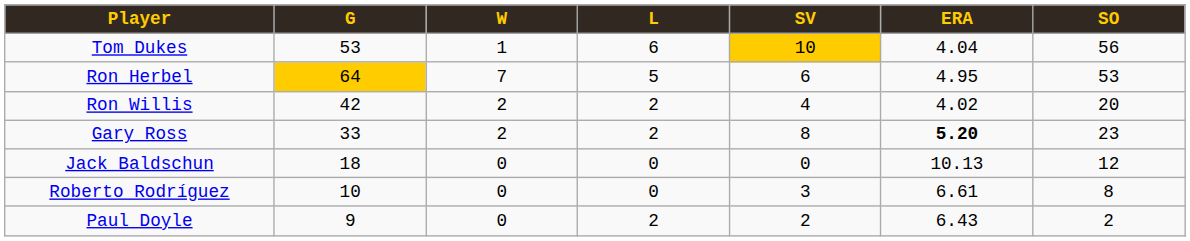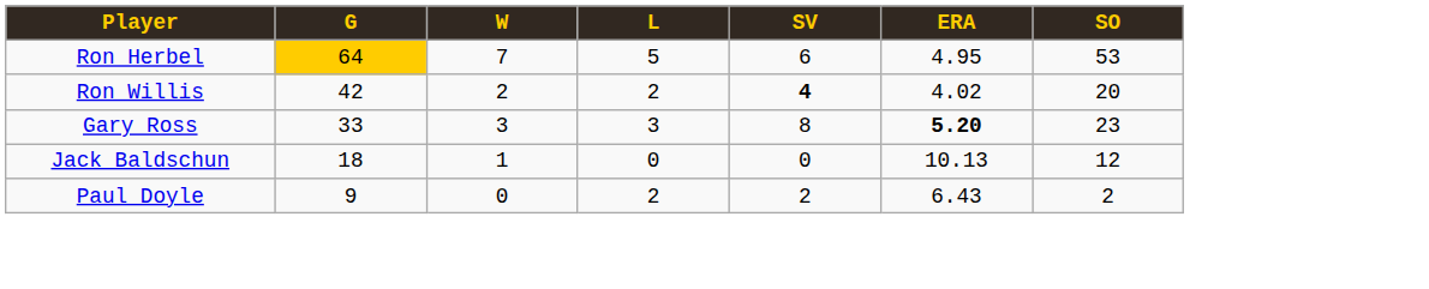 <table class="wikitable sortable">
 <tr>
 <th style="background:#312821; color:#FFCC00"  width="16%">Player</th>
 <th style="background:#312821;  color:#FFCC00"   width="9%">G</th>
 <th style="background:#312821;  color:#FFCC00"   width="9%">W</th>
 <th style="background:#312821;  color:#FFCC00"   width="9%">L</th>
 <th style="background:#312821;  color:#FFCC00"   width="9%">SV</th>
 <th style="background:#312821;  color:#FFCC00"   width="9%">ERA</th>
 <th style="background:#312821;  color:#FFCC00"  width="9%">SO</th>
-</tr>
-<tr align="center">
-<td><a href='#'>Tom Dukes</a></td>
-<td>53</td>
-<td>1</td>
-<td>6</td>
-<td bgcolor="#FFCC00">10</td>
-<td>4.04</td>
-<td>56</td>
 </tr>
 <tr align=center>
 <td><a href='#'>Ron Herbel</a></td>
 <td bgcolor="#FFCC00">64</td>
 <td>7</td>
 <td>5</td>
 <td>6</td>
 <td>4.95</td>
 <td>53</td>
 </tr>
 <tr align=center>
 <td><a href='#'>Ron Willis</a></td>
 <td>42</td>
 <td>2</td>
 <td>2</td>
-<td>4</td>
+<td><strong>4</strong></td>
 <td>4.02</td>
 <td>20</td>
 </tr>
 <tr align=center>
 <td><a href='#'>Gary Ross</a></td>
 <td>33</td>
-<td>2</td>
-<td>2</td>
+<td>3</td>
+<td>3</td>
 <td>8</td>
 <td><strong>5.20</strong></td>
 <td>23</td>
 </tr>
 <tr align=center>
 <td><a href='#'>Jack Baldschun</a></td>
 <td>18</td>
-<td>0</td>
+<td>1</td>
 <td>0</td>
 <td>0</td>
 <td>10.13</td>
 <td>12</td>
-</tr>
-<tr align=center>
-<td><a href='#'>Roberto Rodríguez</a></td>
-<td>10</td>
-<td>0</td>
-<td>0</td>
-<td>3</td>
-<td>6.61</td>
-<td>8</td>
 </tr>
 <tr align=center>
 <td><a href='#'>Paul Doyle</a></td>
 <td>9</td>
 <td>0</td>
 <td>2</td>
 <td>2</td>
 <td>6.43</td>
 <td>2</td>
 </tr>
 </table>
